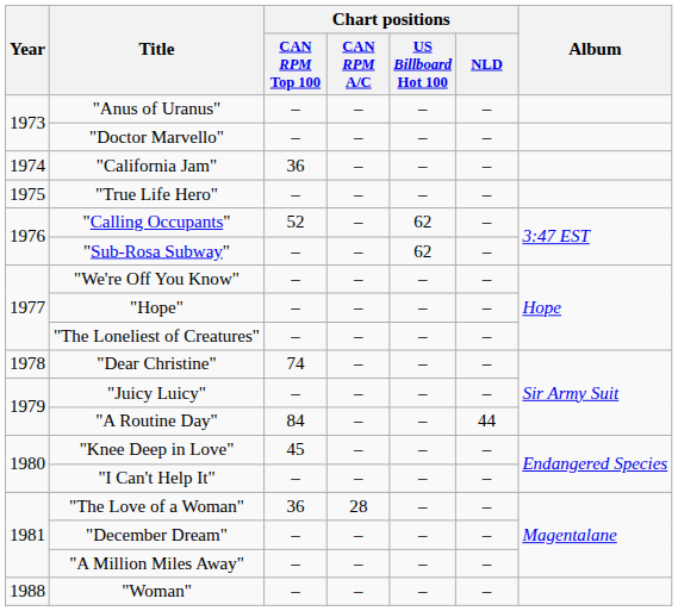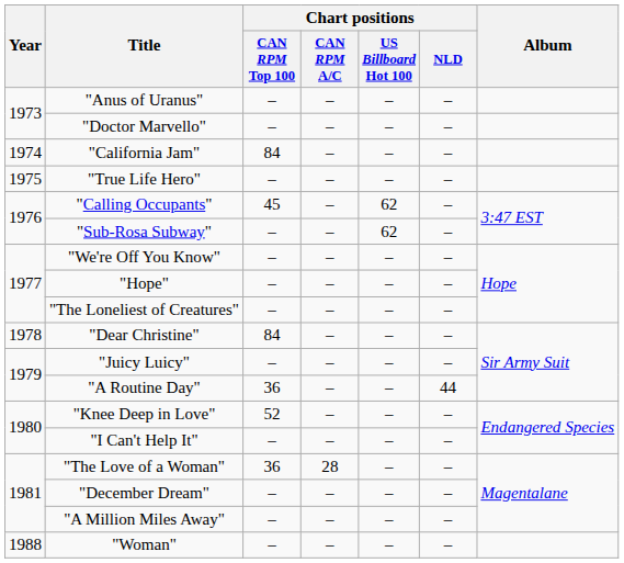 <table class="wikitable">
 <tr>
 <th rowspan="2">Year</th>
 <th rowspan="2">Title</th>
 <th colspan="4">Chart positions</th>
 <th rowspan="2">Album</th>
 </tr>
 <tr style="font-size:smaller;">
 <th style="width:50px;"><a href='#'>CAN <br> <em>RPM</em> Top 100</a><br></th>
 <th style="width:50px;"><a href='#'>CAN <br> <em>RPM</em> A/C</a><br></th>
 <th style="width:50px;"><a href='#'>US <br> <em>Billboard</em> Hot 100</a></th>
 <th style="width:50px;"><a href='#'>NLD</a><br></th>
 </tr>
 <tr>
 <td rowspan="2">1973</td>
 <td style="text-align:center;">"Anus of Uranus"</td>
 <td style="text-align:center;">–</td>
 <td style="text-align:center;">–</td>
 <td style="text-align:center;">–</td>
 <td style="text-align:center;">–</td>
 <td></td>
 </tr>
 <tr>
 <td style="text-align:center;">"Doctor Marvello"</td>
 <td style="text-align:center;">–</td>
 <td style="text-align:center;">–</td>
 <td style="text-align:center;">–</td>
 <td style="text-align:center;">–</td>
 <td></td>
 </tr>
 <tr>
 <td>1974</td>
 <td style="text-align:center;">"California Jam"</td>
-<td style="text-align:center;">36</td>
+<td style="text-align:center;">84</td>
 <td style="text-align:center;">–</td>
 <td style="text-align:center;">–</td>
 <td style="text-align:center;">–</td>
 <td></td>
 </tr>
 <tr>
 <td>1975</td>
 <td style="text-align:center;">"True Life Hero"</td>
 <td style="text-align:center;">–</td>
 <td style="text-align:center;">–</td>
 <td style="text-align:center;">–</td>
 <td style="text-align:center;">–</td>
 <td></td>
 </tr>
 <tr>
 <td rowspan="2">1976</td>
 <td style="text-align:center;">"<a href='#'>Calling Occupants</a>"</td>
-<td style="text-align:center;">52</td>
+<td style="text-align:center;">45</td>
 <td style="text-align:center;">–</td>
 <td style="text-align:center;">62</td>
 <td style="text-align:center;">–</td>
 <td rowspan="2"><em><a href='#'>3:47 EST</a></em></td>
 </tr>
 <tr>
 <td style="text-align:center;">"<a href='#'>Sub-Rosa Subway</a>"</td>
 <td style="text-align:center;">–</td>
 <td style="text-align:center;">–</td>
 <td style="text-align:center;">62</td>
 <td style="text-align:center;">–</td>
 </tr>
 <tr>
 <td rowspan="3">1977</td>
 <td style="text-align:center;">"We're Off You Know"</td>
 <td style="text-align:center;">–</td>
 <td style="text-align:center;">–</td>
 <td style="text-align:center;">–</td>
 <td style="text-align:center;">–</td>
 <td rowspan="3"><em><a href='#'>Hope</a></em></td>
 </tr>
 <tr>
 <td style="text-align:center;">"Hope"</td>
 <td style="text-align:center;">–</td>
 <td style="text-align:center;">–</td>
 <td style="text-align:center;">–</td>
 <td style="text-align:center;">–</td>
 </tr>
 <tr>
 <td style="text-align:center;">"The Loneliest of Creatures"</td>
 <td style="text-align:center;">–</td>
 <td style="text-align:center;">–</td>
 <td style="text-align:center;">–</td>
 <td style="text-align:center;">–</td>
 </tr>
 <tr>
 <td>1978</td>
 <td style="text-align:center;">"Dear Christine"</td>
-<td style="text-align:center;">74</td>
+<td style="text-align:center;">84</td>
 <td style="text-align:center;">–</td>
 <td style="text-align:center;">–</td>
 <td style="text-align:center;">–</td>
 <td rowspan="3"><em><a href='#'>Sir Army Suit</a></em></td>
 </tr>
 <tr>
 <td rowspan="2">1979</td>
 <td style="text-align:center;">"Juicy Luicy"</td>
 <td style="text-align:center;">–</td>
 <td style="text-align:center;">–</td>
 <td style="text-align:center;">–</td>
 <td style="text-align:center;">–</td>
 </tr>
 <tr>
 <td style="text-align:center;">"A Routine Day"</td>
-<td style="text-align:center;">84</td>
+<td style="text-align:center;">36</td>
 <td style="text-align:center;">–</td>
 <td style="text-align:center;">–</td>
 <td style="text-align:center;">44</td>
 </tr>
 <tr>
 <td rowspan="2">1980</td>
 <td style="text-align:center;">"Knee Deep in Love"</td>
-<td style="text-align:center;">45</td>
+<td style="text-align:center;">52</td>
 <td style="text-align:center;">–</td>
 <td style="text-align:center;">–</td>
 <td style="text-align:center;">–</td>
 <td rowspan="2"><em><a href='#'>Endangered Species</a></em></td>
 </tr>
 <tr>
 <td style="text-align:center;">"I Can't Help It"</td>
 <td style="text-align:center;">–</td>
 <td style="text-align:center;">–</td>
 <td style="text-align:center;">–</td>
 <td style="text-align:center;">–</td>
 </tr>
 <tr>
 <td rowspan="3">1981</td>
 <td style="text-align:center;">"The Love of a Woman"</td>
 <td style="text-align:center;">36</td>
 <td style="text-align:center;">28</td>
 <td style="text-align:center;">–</td>
 <td style="text-align:center;">–</td>
 <td rowspan="3"><em><a href='#'>Magentalane</a></em></td>
 </tr>
 <tr>
 <td style="text-align:center;">"December Dream"</td>
 <td style="text-align:center;">–</td>
 <td style="text-align:center;">–</td>
 <td style="text-align:center;">–</td>
 <td style="text-align:center;">–</td>
 </tr>
 <tr>
 <td style="text-align:center;">"A Million Miles Away"</td>
 <td style="text-align:center;">–</td>
 <td style="text-align:center;">–</td>
 <td style="text-align:center;">–</td>
 <td style="text-align:center;">–</td>
 </tr>
 <tr>
 <td>1988</td>
 <td style="text-align:center;">"Woman"</td>
 <td style="text-align:center;">–</td>
 <td style="text-align:center;">–</td>
 <td style="text-align:center;">–</td>
 <td style="text-align:center;">–</td>
 <td></td>
 </tr>
 </table>
